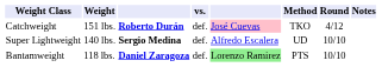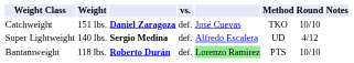 <table class="toccolours" style="font-size: 85%;">
 <tr>
 <th style="background:#e6e8fa; color:#000; text-align:center;">Weight Class</th>
 <th style="background:#e6e8fa; color:#000; text-align:center;">Weight</th>
 <th style="background:#e6e8fa; color:#000; text-align:center;"></th>
 <th style="background:#e6e8fa; color:#000; text-align:center;">vs.</th>
 <th style="background:#e6e8fa; color:#000; text-align:center;"></th>
 <th style="background:#e6e8fa; color:#000; text-align:center;">Method</th>
 <th style="background:#e6e8fa; color:#000; text-align:center;">Round</th>
 <th style="background:#e6e8fa; color:#000; text-align:center;">Notes</th>
 </tr>
 <tr>
 <td>Catchweight</td>
 <td>151 lbs.</td>
-<td><strong><a href='#'>Roberto Durán</a></strong></td>
+<td><strong><a href='#'>Daniel Zaragoza</a></strong></td>
 <td>def.</td>
-<td style="background: pink;"><a href='#'>José Cuevas</a></td>
+<td><a href='#'>José Cuevas</a></td>
 <td align=center>TKO</td>
-<td align=center>4/12</td>
+<td align=center>10/10</td>
 </tr>
 <tr>
 <td>Super Lightweight</td>
 <td>140 lbs.</td>
 <td><strong>Sergio Medina</strong></td>
 <td>def.</td>
 <td><a href='#'>Alfredo Escalera</a></td>
 <td align=center>UD</td>
-<td align=center>10/10</td>
+<td align=center>4/12</td>
 </tr>
 <tr>
 <td>Bantamweight</td>
 <td>118 lbs.</td>
-<td><strong><a href='#'>Daniel Zaragoza</a></strong></td>
+<td><strong><a href='#'>Roberto Durán</a></strong></td>
 <td>def.</td>
 <td style="background: lightgreen;">Lorenzo Ramirez</td>
 <td align=center>PTS</td>
 <td align=center>10/10</td>
 </tr>
 </table>
